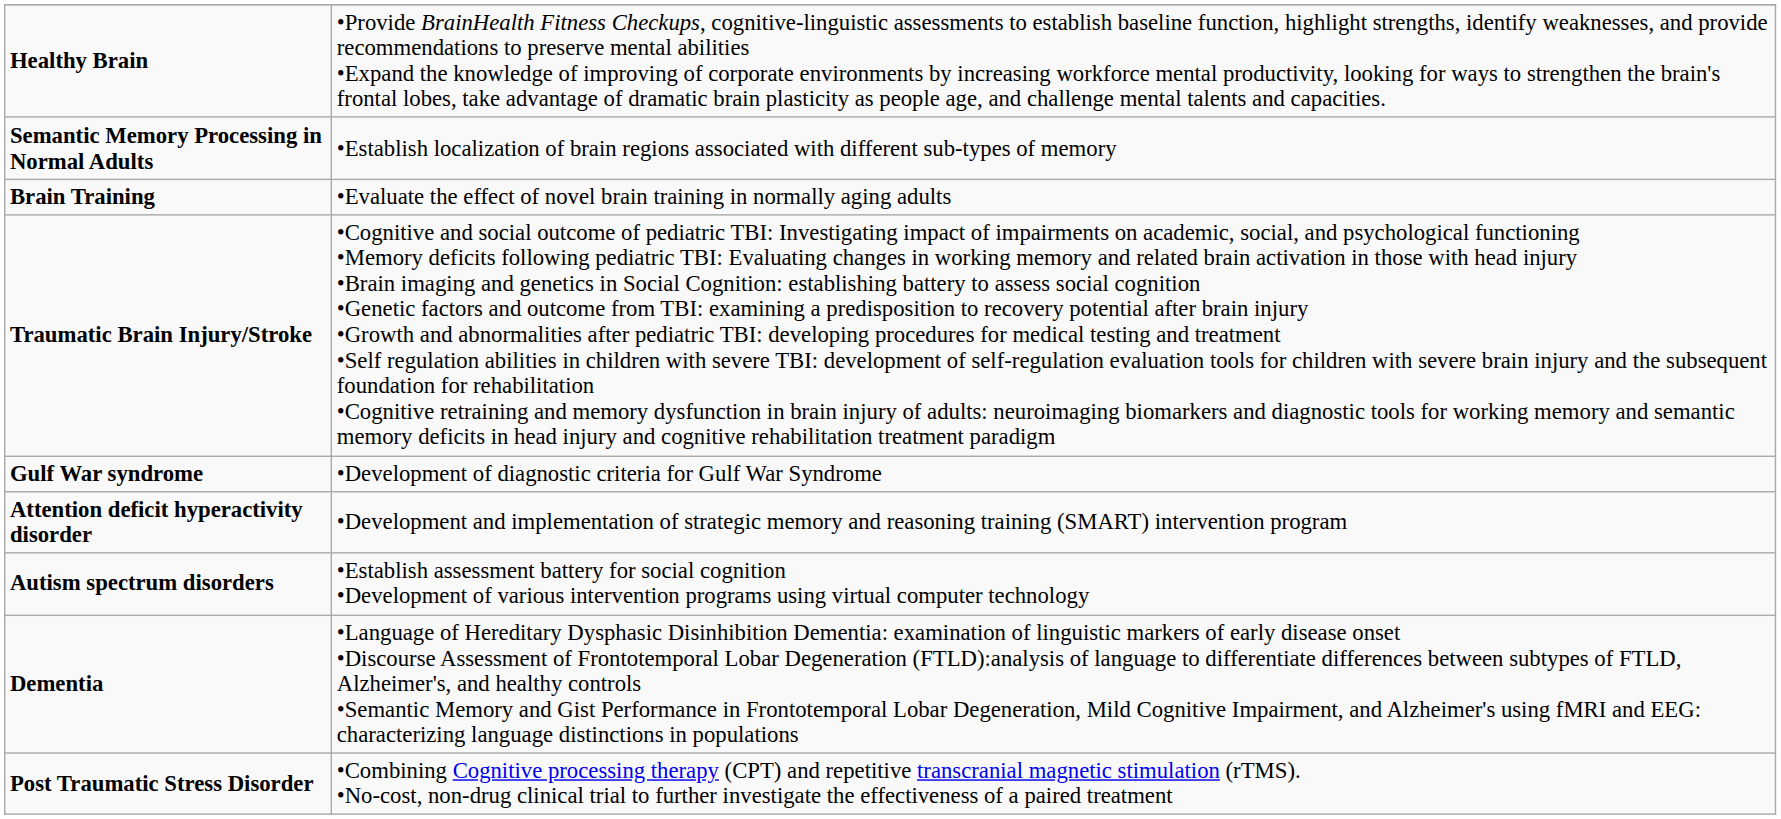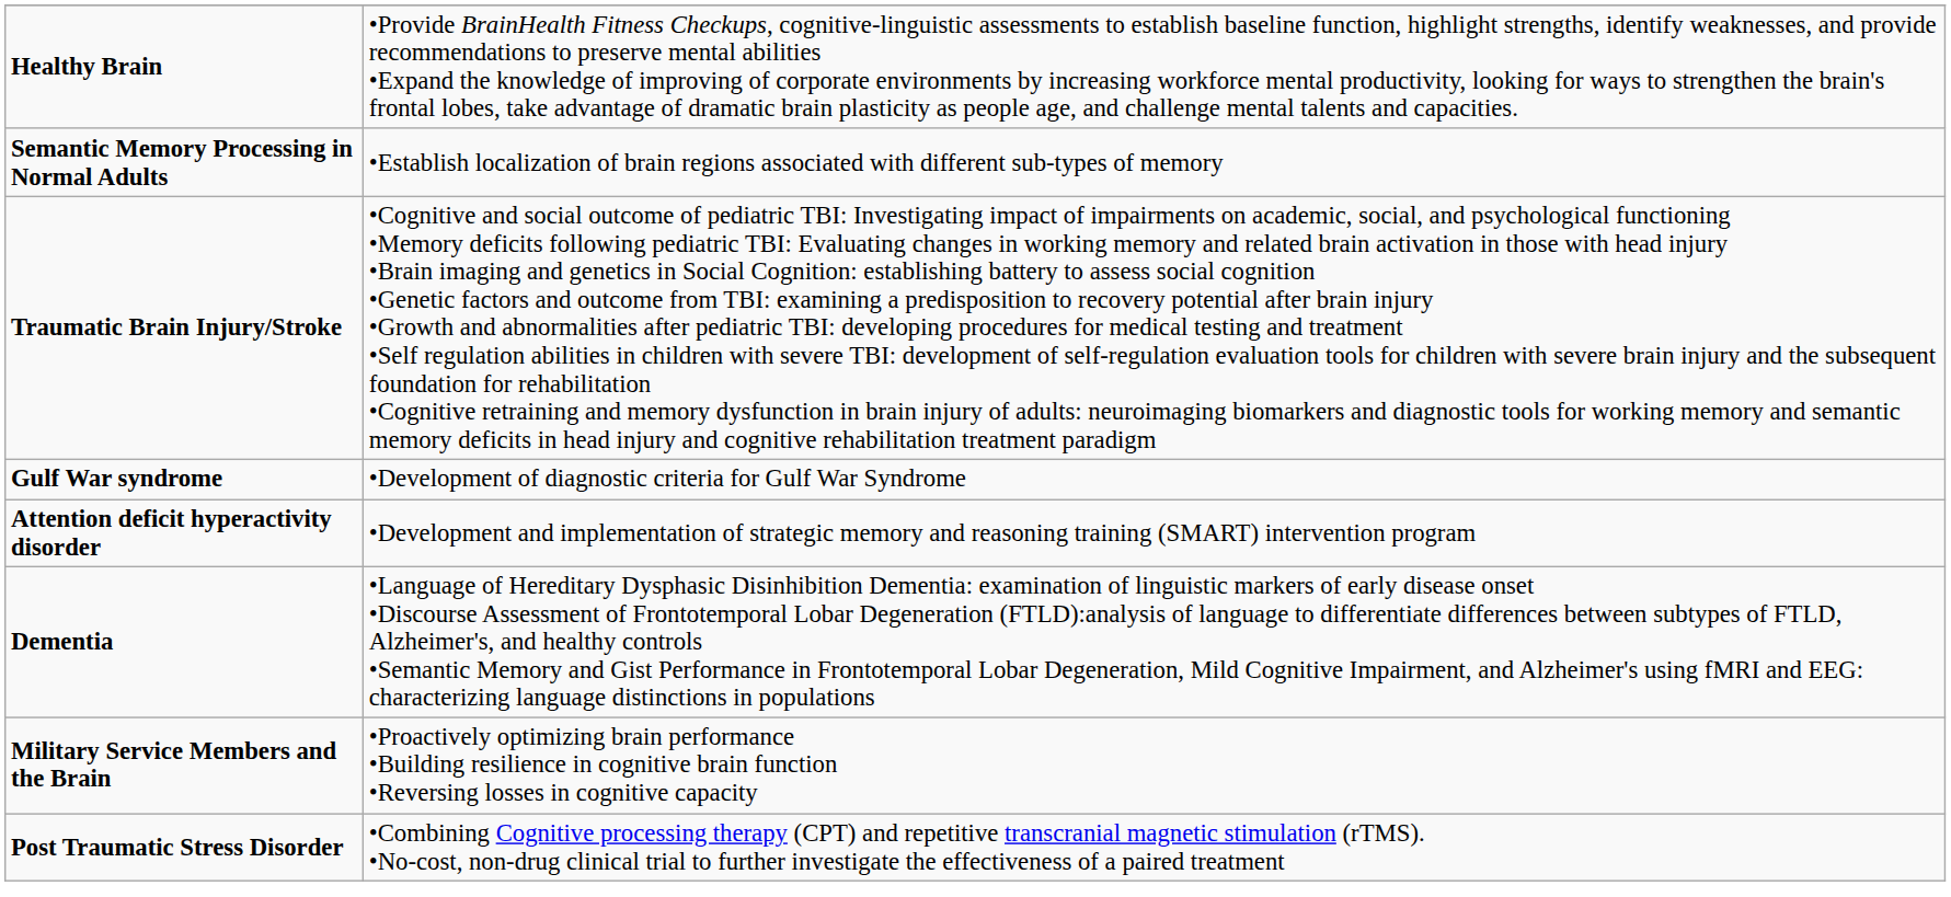 <table class="wikitable">
 <tr>
 </tr>
 <tr>
 <td><strong>Healthy Brain</strong></td>
 <td>•Provide <em>BrainHealth Fitness Checkups</em>, cognitive-linguistic assessments to establish baseline function, highlight strengths, identify weaknesses, and provide recommendations to preserve mental abilities<br>•Expand the knowledge of improving of corporate environments by increasing workforce mental productivity, looking for ways to strengthen the brain's frontal lobes, take advantage of dramatic brain plasticity as people age, and challenge mental talents and capacities.</td>
 </tr>
 <tr>
 <td><strong>Semantic Memory Processing in Normal Adults</strong></td>
 <td>•Establish localization of brain regions associated with different sub-types of memory</td>
-</tr>
-<tr>
-<td><strong>Brain Training</strong></td>
-<td>•Evaluate the effect of novel brain training in normally aging adults</td>
 </tr>
 <tr>
 <td><strong>Traumatic Brain Injury/Stroke</strong></td>
 <td>•Cognitive and social outcome of pediatric TBI: Investigating impact of impairments on academic, social, and psychological functioning<br>•Memory deficits following pediatric TBI: Evaluating changes in working memory and related brain activation in those with head injury <br>•Brain imaging and genetics in Social Cognition: establishing battery to assess social cognition <br>•Genetic factors and outcome from TBI: examining a predisposition to recovery potential after brain injury <br>•Growth and abnormalities after pediatric TBI: developing procedures for medical testing and treatment<br>•Self regulation abilities in children with severe TBI: development of self-regulation evaluation tools for children with severe brain injury and the subsequent foundation for rehabilitation<br>•Cognitive retraining and memory dysfunction in brain injury of adults: neuroimaging biomarkers and diagnostic tools for working memory and semantic memory deficits in head injury and cognitive rehabilitation treatment paradigm</td>
 </tr>
 <tr>
 <td><strong>Gulf War syndrome</strong></td>
 <td>•Development of diagnostic criteria for Gulf War Syndrome</td>
 </tr>
 <tr>
 <td><strong>Attention deficit hyperactivity disorder</strong></td>
 <td>•Development and implementation of strategic memory and reasoning training (SMART) intervention program</td>
 </tr>
 <tr>
-<td><strong>Autism spectrum disorders</strong></td>
-<td>•Establish assessment battery for social cognition<br>•Development of various intervention programs using virtual computer technology</td>
+<td><strong> Dementia</strong></td>
+<td>•Language of Hereditary Dysphasic Disinhibition Dementia: examination of linguistic markers of early disease onset<br>•Discourse Assessment of Frontotemporal Lobar Degeneration (FTLD):analysis of language to differentiate differences between subtypes of FTLD, Alzheimer's, and healthy controls<br>•Semantic Memory and Gist Performance in Frontotemporal Lobar Degeneration, Mild Cognitive Impairment, and Alzheimer's using fMRI and EEG: characterizing language distinctions in populations</td>
 </tr>
 <tr>
-<td><strong> Dementia</strong></td>
-<td>•Language of Hereditary Dysphasic Disinhibition Dementia: examination of linguistic markers of early disease onset<br>•Discourse Assessment of Frontotemporal Lobar Degeneration (FTLD):analysis of language to differentiate differences between subtypes of FTLD, Alzheimer's, and healthy controls<br>•Semantic Memory and Gist Performance in Frontotemporal Lobar Degeneration, Mild Cognitive Impairment, and Alzheimer's using fMRI and EEG: characterizing language distinctions in populations</td>
+<td><strong>Military Service Members and the Brain</strong></td>
+<td>•Proactively optimizing brain performance  <br>•Building resilience in cognitive brain function  <br>•Reversing losses in cognitive capacity </td>
 </tr>
 <tr>
 <td><strong>Post Traumatic Stress Disorder</strong></td>
 <td>•Combining <a href='#'>Cognitive processing therapy</a> (CPT) and repetitive <a href='#'>transcranial magnetic stimulation</a> (rTMS). <br>•No-cost, non-drug clinical trial to further investigate the effectiveness of a paired treatment </td>
 </tr>
 </table>
